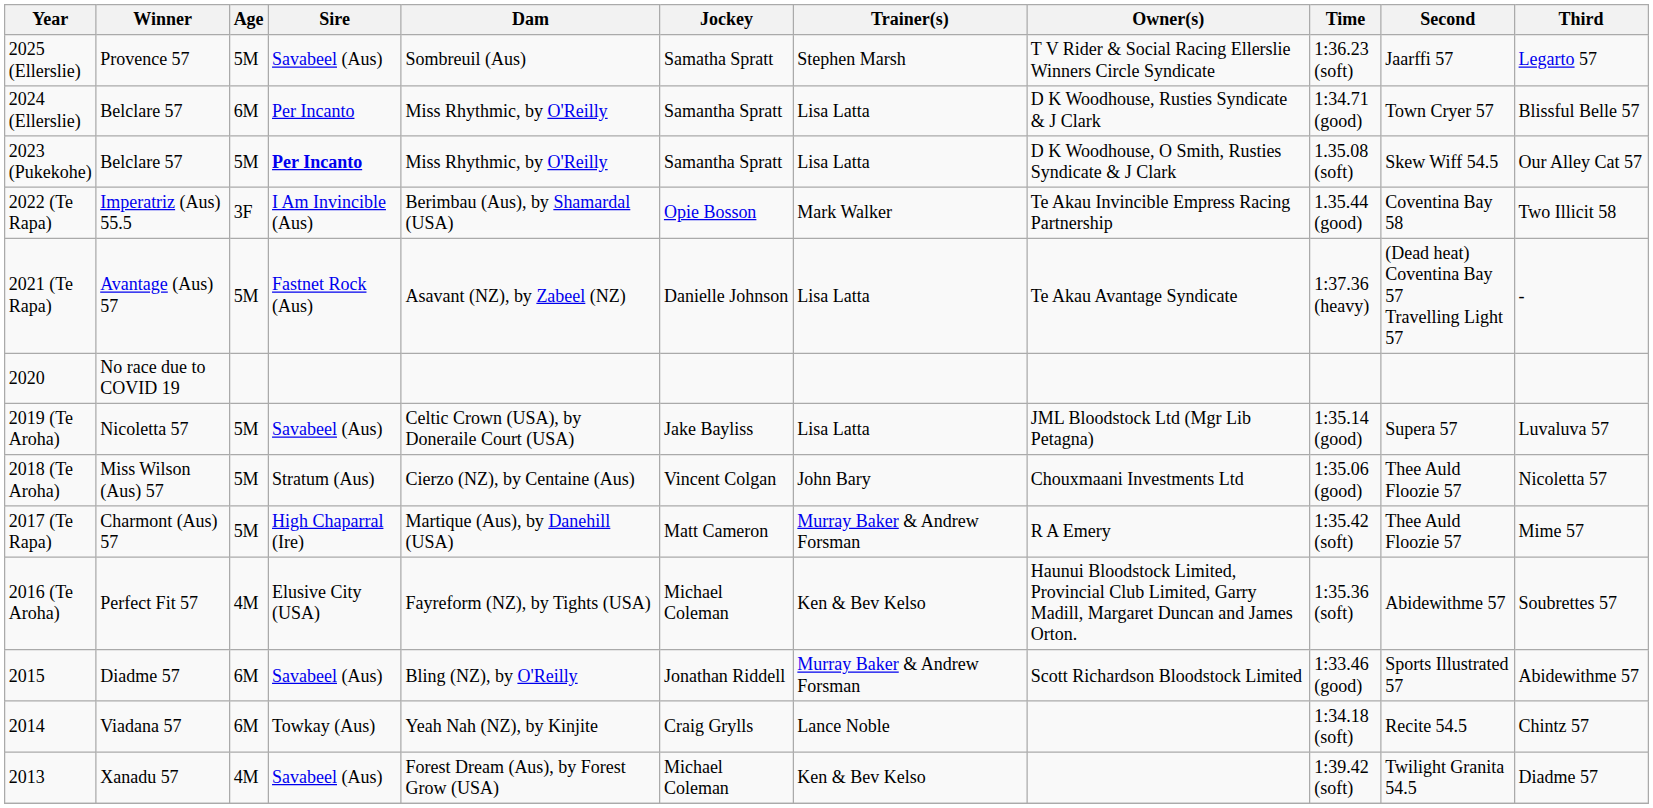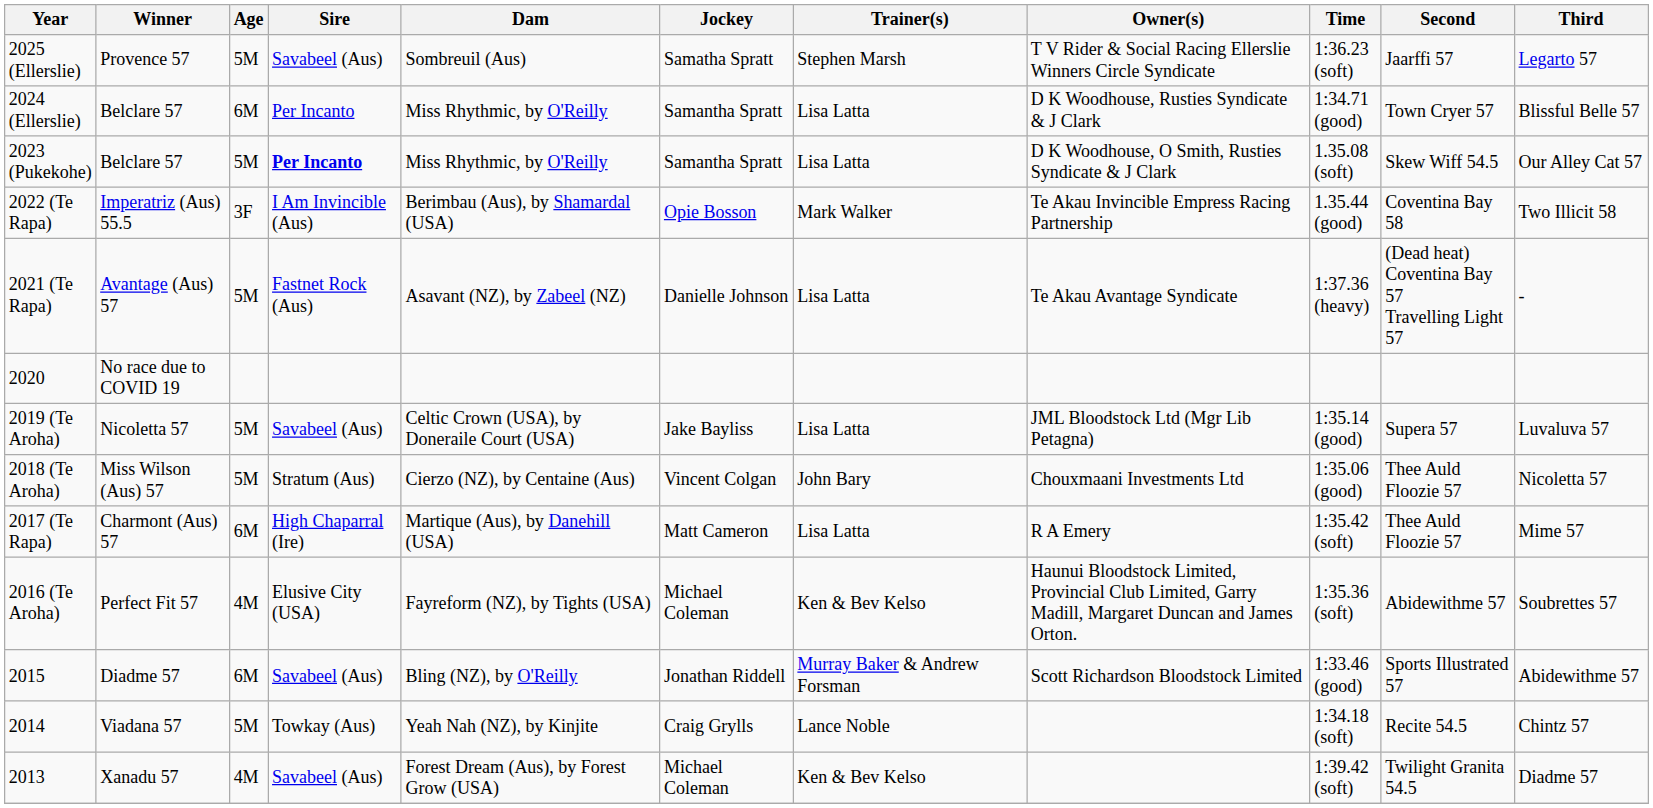 <table class="wikitable sortable" style="font-size:90%">
 <tr>
 <th width="56px">Year<br></th>
 <th width="100px">Winner<br></th>
 <th width="10px">Age<br></th>
 <th width="100px">Sire<br></th>
 <th width="200px">Dam<br></th>
 <th width="100px">Jockey<br></th>
 <th width="180px">Trainer(s)<br></th>
 <th width="220px">Owner(s)<br></th>
 <th width="50px">Time<br></th>
 <th width="100px">Second<br></th>
 <th width="100px">Third<br></th>
 </tr>
 <tr>
 <td>2025 (Ellerslie)</td>
 <td>Provence 57</td>
 <td>5M</td>
 <td><a href='#'>Savabeel</a> (Aus)</td>
 <td>Sombreuil (Aus)</td>
 <td>Samatha Spratt</td>
 <td>Stephen Marsh</td>
 <td>T V Rider & Social Racing Ellerslie Winners Circle Syndicate</td>
 <td>1:36.23 (soft)</td>
 <td>Jaarffi 57</td>
 <td><a href='#'>Legarto</a> 57</td>
 </tr>
 <tr>
 <td>2024 (Ellerslie)</td>
 <td>Belclare 57</td>
 <td>6M</td>
 <td><a href='#'>Per Incanto</a></td>
 <td>Miss Rhythmic, by <a href='#'>O'Reilly</a></td>
 <td>Samantha Spratt</td>
 <td>Lisa Latta</td>
 <td>D K Woodhouse, Rusties Syndicate & J Clark</td>
 <td>1:34.71 (good)</td>
 <td>Town Cryer 57</td>
 <td>Blissful Belle 57</td>
 </tr>
 <tr>
 <td>2023 (Pukekohe) </td>
 <td>Belclare 57</td>
 <td>5M</td>
 <td><strong><a href='#'>Per Incanto</a></strong></td>
 <td>Miss Rhythmic, by <a href='#'>O'Reilly</a></td>
 <td>Samantha Spratt</td>
 <td>Lisa Latta</td>
 <td>D K Woodhouse, O Smith, Rusties Syndicate & J Clark</td>
 <td>1.35.08 (soft)</td>
 <td>Skew Wiff 54.5</td>
 <td>Our Alley Cat 57</td>
 </tr>
 <tr>
 <td>2022 (Te Rapa)</td>
 <td><a href='#'>Imperatriz</a> (Aus) 55.5</td>
 <td>3F</td>
 <td><a href='#'>I Am Invincible</a> (Aus)</td>
 <td>Berimbau (Aus), by <a href='#'>Shamardal</a> (USA)</td>
 <td><a href='#'>Opie Bosson</a></td>
 <td>Mark Walker</td>
 <td>Te Akau Invincible Empress Racing Partnership</td>
 <td>1.35.44 (good)</td>
 <td>Coventina Bay 58</td>
 <td>Two Illicit 58</td>
 </tr>
 <tr>
 <td>2021 (Te Rapa)</td>
 <td><a href='#'>Avantage</a> (Aus) 57</td>
 <td>5M</td>
 <td><a href='#'>Fastnet Rock</a> (Aus)</td>
 <td>Asavant (NZ), by <a href='#'>Zabeel</a> (NZ)</td>
 <td>Danielle Johnson</td>
 <td>Lisa Latta</td>
 <td>Te Akau Avantage Syndicate</td>
 <td>1:37.36 (heavy)</td>
 <td>(Dead heat) <br> Coventina Bay 57 <br> Travelling Light 57</td>
 <td>-</td>
 </tr>
 <tr>
 <td>2020</td>
 <td>No race due to COVID 19</td>
 <td></td>
 <td></td>
 <td></td>
 <td></td>
 <td></td>
 <td></td>
 <td></td>
 <td></td>
 </tr>
 <tr>
 <td>2019 (Te Aroha)</td>
 <td>Nicoletta 57</td>
 <td>5M</td>
 <td><a href='#'>Savabeel</a> (Aus)</td>
 <td>Celtic Crown (USA), by Doneraile Court (USA)</td>
 <td>Jake Bayliss</td>
 <td>Lisa Latta</td>
 <td>JML Bloodstock Ltd (Mgr Lib Petagna)</td>
 <td>1:35.14 (good)</td>
 <td>Supera 57</td>
 <td>Luvaluva 57</td>
 </tr>
 <tr>
 <td>2018 (Te Aroha)</td>
 <td>Miss Wilson (Aus) 57</td>
 <td>5M</td>
 <td>Stratum (Aus)</td>
 <td>Cierzo (NZ), by Centaine (Aus)</td>
 <td>Vincent Colgan</td>
 <td>John Bary</td>
 <td>Chouxmaani Investments Ltd</td>
 <td>1:35.06 (good)</td>
 <td>Thee Auld Floozie 57</td>
 <td>Nicoletta 57</td>
 </tr>
 <tr>
 <td>2017 (Te Rapa)</td>
 <td>Charmont (Aus) 57</td>
-<td>5M</td>
+<td>6M</td>
 <td><a href='#'>High Chaparral</a> (Ire)</td>
 <td>Martique (Aus), by <a href='#'>Danehill</a> (USA)</td>
 <td>Matt Cameron</td>
-<td><a href='#'>Murray Baker</a> & Andrew Forsman</td>
+<td>Lisa Latta</td>
 <td>R A Emery</td>
 <td>1:35.42 (soft)</td>
 <td>Thee Auld Floozie 57</td>
 <td>Mime 57</td>
 </tr>
 <tr>
 <td>2016 (Te Aroha)</td>
 <td>Perfect Fit 57</td>
 <td>4M</td>
 <td>Elusive City (USA)</td>
 <td>Fayreform (NZ), by Tights (USA)</td>
 <td>Michael Coleman</td>
 <td>Ken & Bev Kelso</td>
 <td>Haunui Bloodstock Limited, Provincial Club Limited, Garry Madill, Margaret Duncan and James Orton.</td>
 <td>1:35.36 (soft)</td>
 <td>Abidewithme 57</td>
 <td>Soubrettes 57</td>
 </tr>
 <tr>
 <td>2015 </td>
 <td>Diadme 57</td>
 <td>6M</td>
 <td><a href='#'>Savabeel</a> (Aus)</td>
 <td>Bling (NZ), by <a href='#'>O'Reilly</a></td>
 <td>Jonathan Riddell</td>
 <td><a href='#'>Murray Baker</a> & Andrew Forsman</td>
 <td>Scott Richardson Bloodstock Limited</td>
 <td>1:33.46 (good)</td>
 <td>Sports Illustrated 57</td>
 <td>Abidewithme 57</td>
 </tr>
 <tr>
 <td>2014 </td>
 <td>Viadana 57</td>
-<td>6M</td>
+<td>5M</td>
 <td>Towkay (Aus)</td>
 <td>Yeah Nah (NZ), by Kinjite</td>
 <td>Craig Grylls</td>
 <td>Lance Noble</td>
 <td></td>
 <td>1:34.18 (soft)</td>
 <td>Recite 54.5</td>
 <td>Chintz 57</td>
 </tr>
 <tr>
 <td>2013 </td>
 <td>Xanadu 57</td>
 <td>4M</td>
 <td><a href='#'>Savabeel</a> (Aus)</td>
 <td>Forest Dream (Aus), by Forest Grow (USA)</td>
 <td>Michael Coleman</td>
 <td>Ken & Bev Kelso</td>
 <td></td>
 <td>1:39.42 (soft)</td>
 <td>Twilight Granita 54.5</td>
 <td>Diadme 57</td>
 </tr>
 <tr>
 </tr>
 </table>
